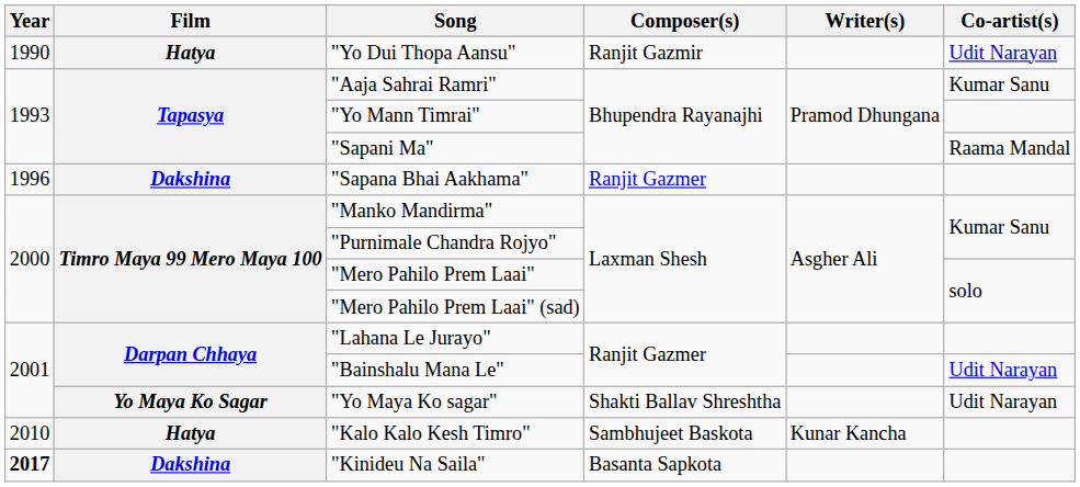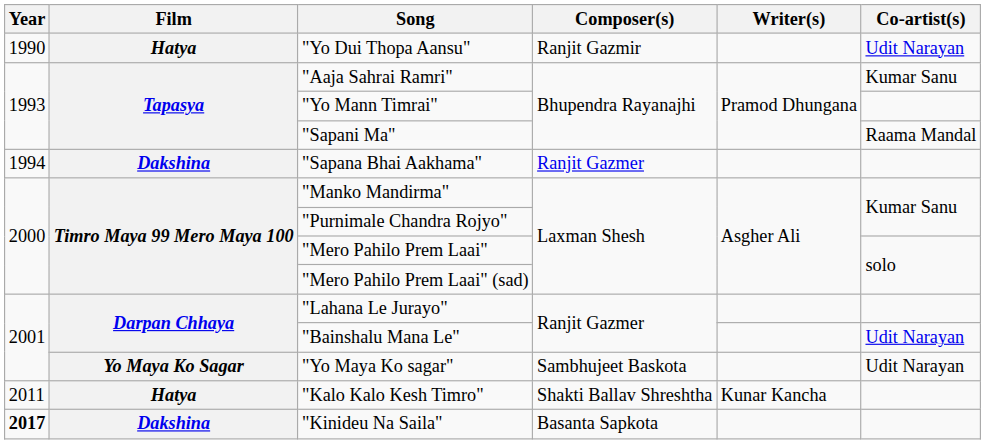 <table class="wikitable">
 <tr>
 <th>Year</th>
 <th>Film</th>
 <th>Song</th>
 <th>Composer(s)</th>
 <th>Writer(s)</th>
 <th>Co-artist(s)</th>
 </tr>
 <tr>
 <td rowspan=1>1990</td>
 <th><em>Hatya</em></th>
 <td>"Yo Dui Thopa Aansu"</td>
 <td rowspan=1>Ranjit Gazmir</td>
 <td rowspan=1></td>
 <td><a href='#'>Udit Narayan</a></td>
 </tr>
 <tr>
 <td rowspan="3">1993</td>
 <th rowspan="3"><a href='#'><em>Tapasya</em></a></th>
 <td>"Aaja Sahrai Ramri"</td>
 <td rowspan="3">Bhupendra Rayanajhi</td>
 <td rowspan="3">Pramod Dhungana</td>
 <td rowspan=1>Kumar Sanu</td>
 </tr>
 <tr>
 <td>"Yo Mann Timrai"</td>
 <td></td>
 </tr>
 <tr>
 <td>"Sapani Ma"</td>
 <td>Raama Mandal</td>
 </tr>
 <tr>
-<td>1996</td>
+<td>1994</td>
 <th><em><a href='#'>Dakshina</a></em></th>
 <td>"Sapana Bhai Aakhama"</td>
 <td rowspan="1"><a href='#'>Ranjit Gazmer</a></td>
 <td></td>
 <td></td>
 </tr>
 <tr>
 <td rowspan=4>2000</td>
 <th rowspan=4><em>Timro Maya 99 Mero Maya 100</em></th>
 <td>"Manko Mandirma"</td>
 <td rowspan=4>Laxman Shesh</td>
 <td rowspan=4>Asgher Ali</td>
 <td rowspan=2>Kumar Sanu</td>
 </tr>
 <tr>
 <td>"Purnimale Chandra Rojyo"</td>
 </tr>
 <tr>
 <td>"Mero Pahilo Prem Laai"</td>
 <td rowspan=2>solo</td>
 </tr>
 <tr>
 <td>"Mero Pahilo Prem Laai" (sad)</td>
 </tr>
 <tr>
 <td rowspan="3">2001</td>
 <th rowspan="2"><em><a href='#'>Darpan Chhaya</a></em></th>
 <td>"Lahana Le Jurayo"</td>
 <td rowspan=2>Ranjit Gazmer</td>
 <td></td>
 <td></td>
 </tr>
 <tr>
 <td>"Bainshalu Mana Le"</td>
 <td></td>
 <td><a href='#'>Udit Narayan</a></td>
 </tr>
 <tr>
 <th><em>Yo Maya Ko Sagar</em></th>
 <td>"Yo Maya Ko sagar"</td>
-<td>Shakti Ballav Shreshtha</td>
+<td>Sambhujeet Baskota</td>
 <td></td>
 <td>Udit Narayan</td>
 </tr>
 <tr>
-<td>2010</td>
+<td>2011</td>
 <th><em>Hatya</em></th>
 <td>"Kalo Kalo Kesh Timro"</td>
-<td>Sambhujeet Baskota</td>
+<td>Shakti Ballav Shreshtha</td>
 <td>Kunar Kancha</td>
 </tr>
 <tr>
 <td><strong>2017</strong></td>
 <th><em><a href='#'>Dakshina</a></em></th>
 <td>"Kinideu Na Saila"</td>
 <td>Basanta Sapkota</td>
 <td></td>
 <td></td>
 </tr>
 </table>
